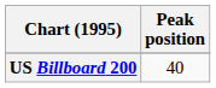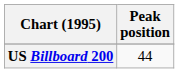 <table class="wikitable sortable plainrowheaders">
 <tr>
 <th scope="col">Chart (1995)</th>
 <th scope="col">Peak<br>position</th>
 </tr>
 <tr>
 </tr>
 <tr>
 </tr>
 <tr>
 </tr>
 <tr>
 <th scope="row">US <a href='#'><em>Billboard</em> 200</a></th>
-<td align="center">40</td>
+<td align="center">44</td>
 </tr>
 </table>
